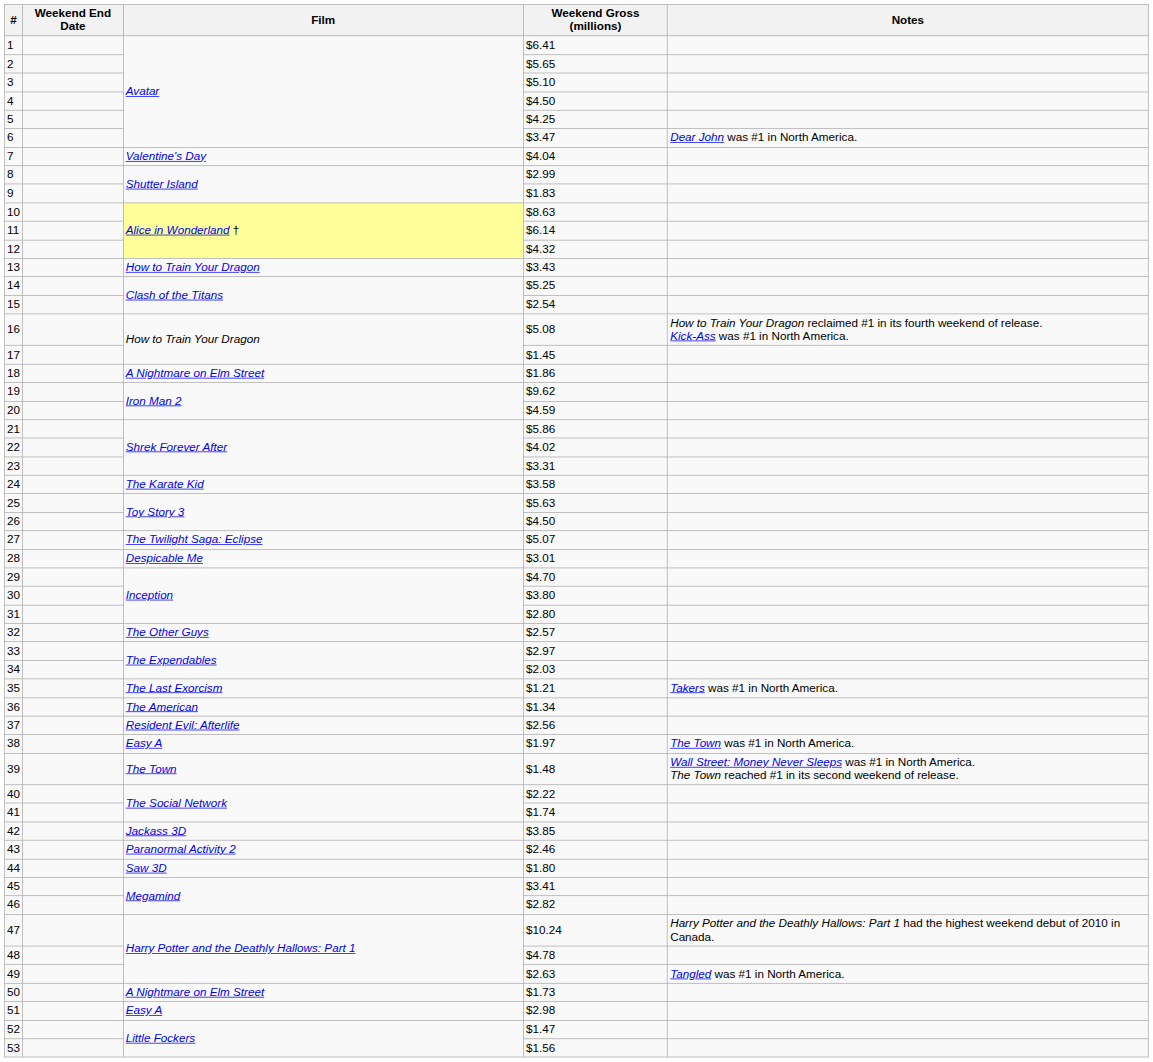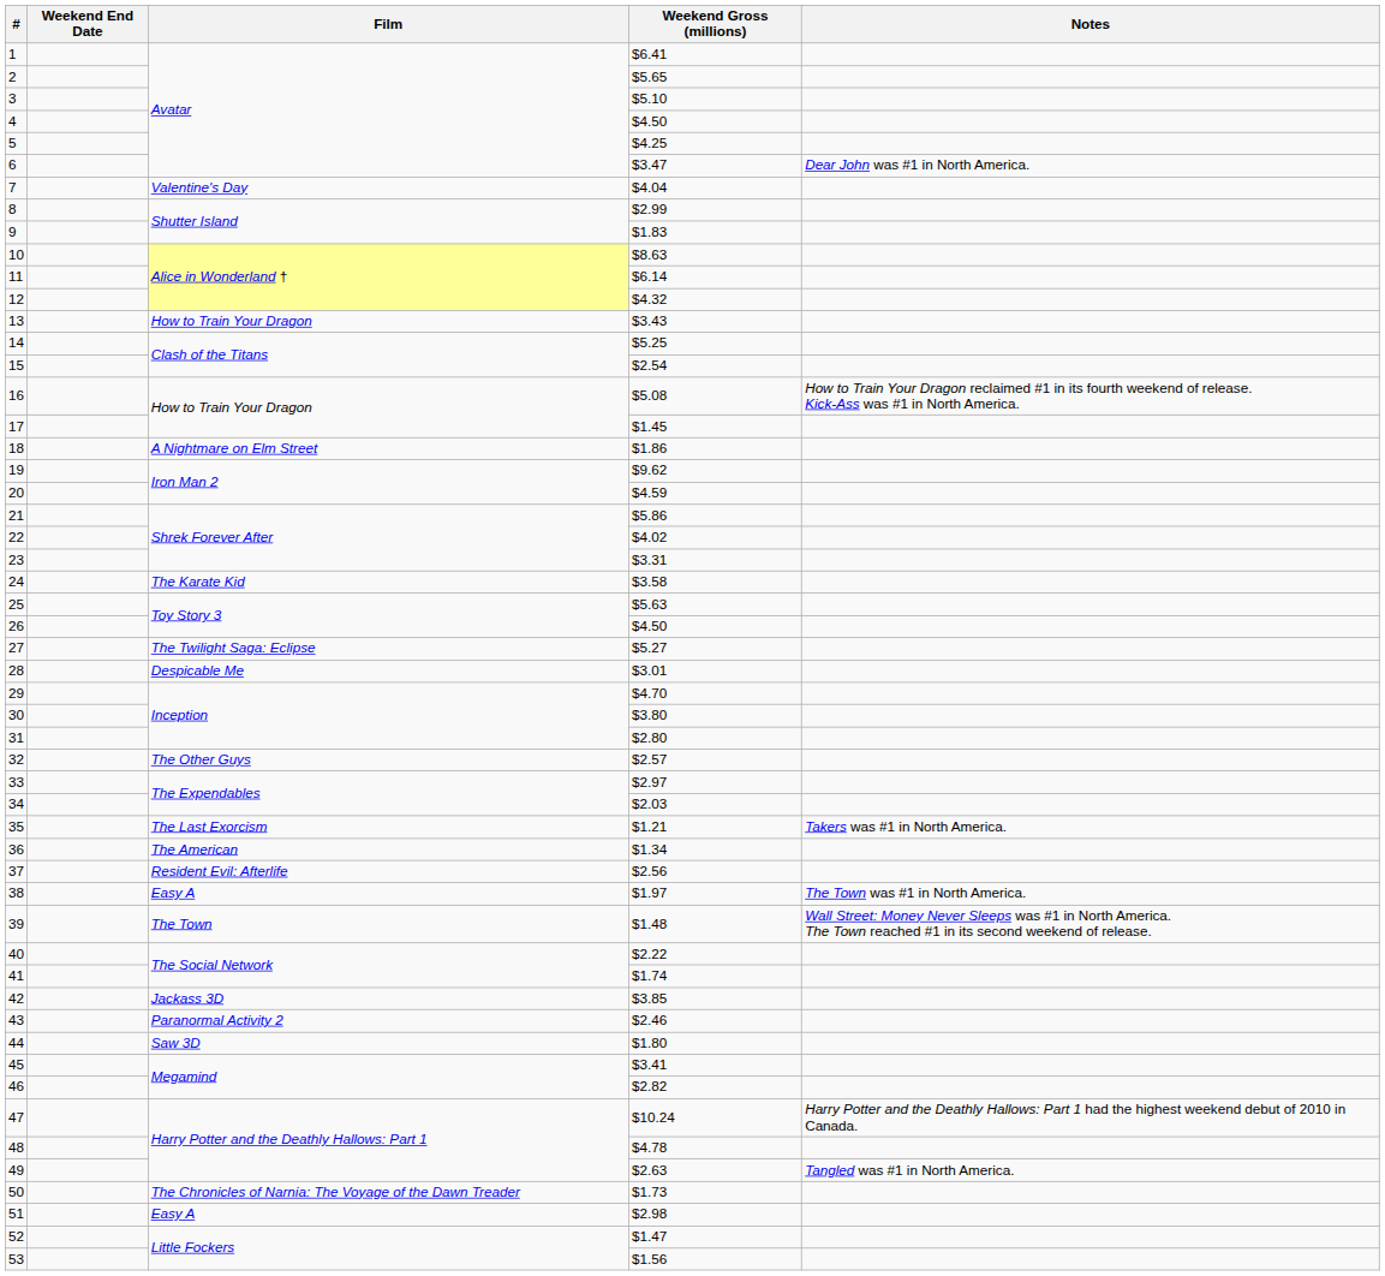 <table class="wikitable sortable">
 <tr>
 <th abbr="Week">#</th>
 <th abbr="Date" style="width:130px">Weekend End Date</th>
 <th width="35%">Film</th>
 <th abbr="Gross">Weekend Gross (millions)</th>
 <th>Notes</th>
 </tr>
 <tr>
 <td>1</td>
 <td></td>
 <td rowspan="6"><em><a href='#'>Avatar</a></em></td>
 <td>$6.41</td>
 <td></td>
 </tr>
 <tr>
 <td>2</td>
 <td></td>
 <td>$5.65</td>
 <td></td>
 </tr>
 <tr>
 <td>3</td>
 <td></td>
 <td>$5.10</td>
 <td></td>
 </tr>
 <tr>
 <td>4</td>
 <td></td>
 <td>$4.50</td>
 <td></td>
 </tr>
 <tr>
 <td>5</td>
 <td></td>
 <td>$4.25</td>
 <td></td>
 </tr>
 <tr>
 <td>6</td>
 <td></td>
 <td>$3.47</td>
 <td><em><a href='#'>Dear John</a></em> was #1 in North America.</td>
 </tr>
 <tr>
 <td>7</td>
 <td></td>
 <td><em><a href='#'>Valentine's Day</a></em></td>
 <td>$4.04</td>
 <td></td>
 </tr>
 <tr>
 <td>8</td>
 <td></td>
 <td rowspan="2"><em><a href='#'>Shutter Island</a></em></td>
 <td>$2.99</td>
 <td></td>
 </tr>
 <tr>
 <td>9</td>
 <td></td>
 <td>$1.83</td>
 <td></td>
 </tr>
 <tr>
 <td>10</td>
 <td></td>
 <td rowspan="3" style="background-color:#FFFF99"><em><a href='#'>Alice in Wonderland</a></em> †</td>
 <td>$8.63</td>
 <td></td>
 </tr>
 <tr>
 <td>11</td>
 <td></td>
 <td>$6.14</td>
 <td></td>
 </tr>
 <tr>
 <td>12</td>
 <td></td>
 <td>$4.32</td>
 <td></td>
 </tr>
 <tr>
 <td>13</td>
 <td></td>
 <td><em><a href='#'>How to Train Your Dragon</a></em></td>
 <td>$3.43</td>
 <td></td>
 </tr>
 <tr>
 <td>14</td>
 <td></td>
 <td rowspan="2"><em><a href='#'>Clash of the Titans</a></em></td>
 <td>$5.25</td>
 <td></td>
 </tr>
 <tr>
 <td>15</td>
 <td></td>
 <td>$2.54</td>
 <td></td>
 </tr>
 <tr>
 <td>16</td>
 <td></td>
 <td rowspan="2"><em>How to Train Your Dragon</em></td>
 <td>$5.08</td>
 <td><em>How to Train Your Dragon</em> reclaimed #1 in its fourth weekend of release.<br><em><a href='#'>Kick-Ass</a></em> was #1 in North America.</td>
 </tr>
 <tr>
 <td>17</td>
 <td></td>
 <td>$1.45</td>
 <td></td>
 </tr>
 <tr>
 <td>18</td>
 <td></td>
 <td><em><a href='#'>A Nightmare on Elm Street</a></em></td>
 <td>$1.86</td>
 <td></td>
 </tr>
 <tr>
 <td>19</td>
 <td></td>
 <td rowspan="2"><em><a href='#'>Iron Man 2</a></em></td>
 <td>$9.62</td>
 <td></td>
 </tr>
 <tr>
 <td>20</td>
 <td></td>
 <td>$4.59</td>
 <td></td>
 </tr>
 <tr>
 <td>21</td>
 <td></td>
 <td rowspan="3"><em><a href='#'>Shrek Forever After</a></em></td>
 <td>$5.86</td>
 <td></td>
 </tr>
 <tr>
 <td>22</td>
 <td></td>
 <td>$4.02</td>
 <td></td>
 </tr>
 <tr>
 <td>23</td>
 <td></td>
 <td>$3.31</td>
 <td></td>
 </tr>
 <tr>
 <td>24</td>
 <td></td>
 <td><em><a href='#'>The Karate Kid</a></em></td>
 <td>$3.58</td>
 <td></td>
 </tr>
 <tr>
 <td>25</td>
 <td></td>
 <td rowspan="2"><em><a href='#'>Toy Story 3</a></em></td>
 <td>$5.63</td>
 <td></td>
 </tr>
 <tr>
 <td>26</td>
 <td></td>
 <td>$4.50</td>
 <td></td>
 </tr>
 <tr>
 <td>27</td>
 <td></td>
 <td><em><a href='#'>The Twilight Saga: Eclipse</a></em></td>
-<td>$5.07</td>
+<td>$5.27</td>
 <td></td>
 </tr>
 <tr>
 <td>28</td>
 <td></td>
 <td><em><a href='#'>Despicable Me</a></em></td>
 <td>$3.01</td>
 <td></td>
 </tr>
 <tr>
 <td>29</td>
 <td></td>
 <td rowspan="3"><em><a href='#'>Inception</a></em></td>
 <td>$4.70</td>
 <td></td>
 </tr>
 <tr>
 <td>30</td>
 <td></td>
 <td>$3.80</td>
 <td></td>
 </tr>
 <tr>
 <td>31</td>
 <td></td>
 <td>$2.80</td>
 <td></td>
 </tr>
 <tr>
 <td>32</td>
 <td></td>
 <td><em><a href='#'>The Other Guys</a></em></td>
 <td>$2.57</td>
 <td></td>
 </tr>
 <tr>
 <td>33</td>
 <td></td>
 <td rowspan="2"><em><a href='#'>The Expendables</a></em></td>
 <td>$2.97</td>
 <td></td>
 </tr>
 <tr>
 <td>34</td>
 <td></td>
 <td>$2.03</td>
 <td></td>
 </tr>
 <tr>
 <td>35</td>
 <td></td>
 <td><em><a href='#'>The Last Exorcism</a></em></td>
 <td>$1.21</td>
 <td><em><a href='#'>Takers</a></em> was #1 in North America.</td>
 </tr>
 <tr>
 <td>36</td>
 <td></td>
 <td><em><a href='#'>The American</a></em></td>
 <td>$1.34</td>
 <td></td>
 </tr>
 <tr>
 <td>37</td>
 <td></td>
 <td><em><a href='#'>Resident Evil: Afterlife</a></em></td>
 <td>$2.56</td>
 <td></td>
 </tr>
 <tr>
 <td>38</td>
 <td></td>
 <td><em><a href='#'>Easy A</a></em></td>
 <td>$1.97</td>
 <td><em><a href='#'>The Town</a></em> was #1 in North America.</td>
 </tr>
 <tr>
 <td>39</td>
 <td></td>
 <td><em><a href='#'>The Town</a></em></td>
 <td>$1.48</td>
 <td><em><a href='#'>Wall Street: Money Never Sleeps</a></em> was #1 in North America.<br><em>The Town</em> reached #1 in its second weekend of release.</td>
 </tr>
 <tr>
 <td>40</td>
 <td></td>
 <td rowspan="2"><em><a href='#'>The Social Network</a></em></td>
 <td>$2.22</td>
 <td></td>
 </tr>
 <tr>
 <td>41</td>
 <td></td>
 <td>$1.74</td>
 <td></td>
 </tr>
 <tr>
 <td>42</td>
 <td></td>
 <td><em><a href='#'>Jackass 3D</a></em></td>
 <td>$3.85</td>
 <td></td>
 </tr>
 <tr>
 <td>43</td>
 <td></td>
 <td><em><a href='#'>Paranormal Activity 2</a></em></td>
 <td>$2.46</td>
 <td></td>
 </tr>
 <tr>
 <td>44</td>
 <td></td>
 <td><em><a href='#'>Saw 3D</a></em></td>
 <td>$1.80</td>
 <td></td>
 </tr>
 <tr>
 <td>45</td>
 <td></td>
 <td rowspan="2"><em><a href='#'>Megamind</a></em></td>
 <td>$3.41</td>
 <td></td>
 </tr>
 <tr>
 <td>46</td>
 <td></td>
 <td>$2.82</td>
 <td></td>
 </tr>
 <tr>
 <td>47</td>
 <td></td>
 <td rowspan="3"><em><a href='#'>Harry Potter and the Deathly Hallows: Part 1</a></em></td>
 <td>$10.24</td>
 <td><em>Harry Potter and the Deathly Hallows: Part 1</em> had the highest weekend debut of 2010 in Canada.</td>
 </tr>
 <tr>
 <td>48</td>
 <td></td>
 <td>$4.78</td>
 <td></td>
 </tr>
 <tr>
 <td>49</td>
 <td></td>
 <td>$2.63</td>
 <td><em><a href='#'>Tangled</a></em> was #1 in North America.</td>
 </tr>
 <tr>
 <td>50</td>
 <td></td>
-<td><em><a href='#'>A Nightmare on Elm Street</a></em></td>
+<td><em><a href='#'>The Chronicles of Narnia: The Voyage of the Dawn Treader</a></em></td>
 <td>$1.73</td>
 <td></td>
 </tr>
 <tr>
 <td>51</td>
 <td></td>
 <td><em><a href='#'>Easy A</a></em></td>
 <td>$2.98</td>
 <td></td>
 </tr>
 <tr>
 <td>52</td>
 <td></td>
 <td rowspan="2"><em><a href='#'>Little Fockers</a></em></td>
 <td>$1.47</td>
 <td></td>
 </tr>
 <tr>
 <td>53</td>
 <td></td>
 <td>$1.56</td>
 <td></td>
 </tr>
 </table>
